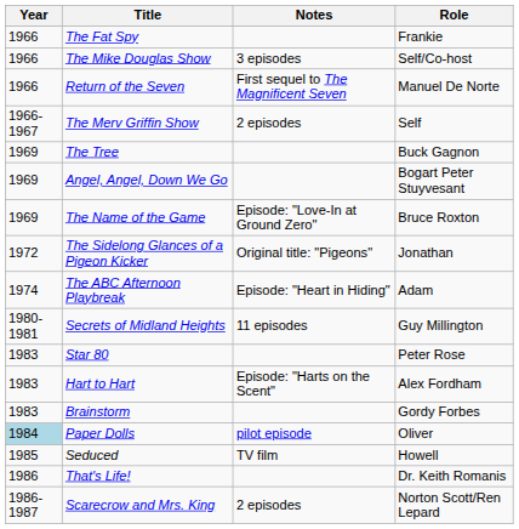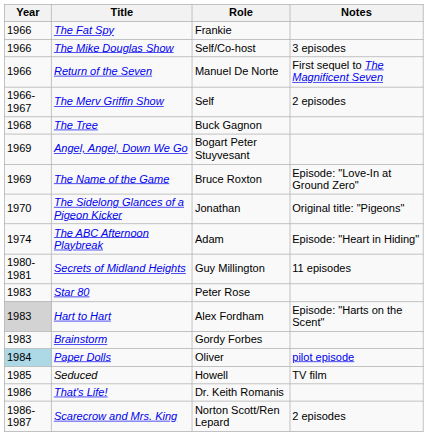 <table class="wikitable">
 <tr>
 <th>Year</th>
 <th>Title</th>
+<th>Role</th>
 <th>Notes</th>
-<th>Role</th>
 </tr>
 <tr>
 <td>1966</td>
 <td><em><a href='#'>The Fat Spy</a></em></td>
+<td>Frankie</td>
 <td></td>
-<td>Frankie</td>
 </tr>
 <tr>
 <td>1966</td>
 <td><em><a href='#'>The Mike Douglas Show</a></em></td>
+<td>Self/Co-host</td>
 <td>3 episodes</td>
-<td>Self/Co-host</td>
 </tr>
 <tr>
 <td>1966</td>
 <td><em><a href='#'>Return of the Seven</a></em></td>
+<td>Manuel De Norte</td>
 <td>First sequel to <em><a href='#'>The Magnificent Seven</a></em></td>
-<td>Manuel De Norte</td>
 </tr>
 <tr>
 <td>1966-1967</td>
 <td><em><a href='#'>The Merv Griffin Show</a></em></td>
+<td>Self</td>
 <td>2 episodes</td>
-<td>Self</td>
 </tr>
 <tr>
-<td>1969</td>
+<td>1968</td>
 <td><em><a href='#'>The Tree</a></em></td>
+<td>Buck Gagnon</td>
 <td></td>
-<td>Buck Gagnon</td>
 </tr>
 <tr>
 <td>1969</td>
 <td><em><a href='#'>Angel, Angel, Down We Go</a></em></td>
+<td>Bogart Peter Stuyvesant</td>
 <td></td>
-<td>Bogart Peter Stuyvesant</td>
 </tr>
 <tr>
 <td>1969</td>
 <td><em><a href='#'>The Name of the Game</a></em></td>
+<td>Bruce Roxton</td>
 <td>Episode: "Love-In at Ground Zero"</td>
-<td>Bruce Roxton</td>
 </tr>
 <tr>
-<td>1972</td>
+<td>1970</td>
 <td><em><a href='#'>The Sidelong Glances of a Pigeon Kicker</a></em></td>
+<td>Jonathan</td>
 <td>Original title: "Pigeons"</td>
-<td>Jonathan</td>
 </tr>
 <tr>
 <td>1974</td>
 <td><em><a href='#'>The ABC Afternoon Playbreak</a></em></td>
+<td>Adam</td>
 <td>Episode: "Heart in Hiding"</td>
-<td>Adam</td>
 </tr>
 <tr>
 <td>1980-1981</td>
 <td><em><a href='#'>Secrets of Midland Heights</a></em></td>
+<td>Guy Millington</td>
 <td>11 episodes</td>
-<td>Guy Millington</td>
 </tr>
 <tr>
 <td>1983</td>
 <td><em><a href='#'>Star 80</a></em></td>
+<td>Peter Rose</td>
 <td></td>
-<td>Peter Rose</td>
 </tr>
 <tr>
-<td>1983</td>
+<td style="background: lightgrey;">1983</td>
 <td><em><a href='#'>Hart to Hart</a></em></td>
+<td>Alex Fordham</td>
 <td>Episode: "Harts on the Scent"</td>
-<td>Alex Fordham</td>
 </tr>
 <tr>
 <td>1983</td>
 <td><em><a href='#'>Brainstorm</a></em></td>
+<td>Gordy Forbes</td>
 <td></td>
-<td>Gordy Forbes</td>
 </tr>
 <tr>
 <td style="background: lightblue;">1984</td>
 <td><em><a href='#'>Paper Dolls</a></em></td>
+<td>Oliver</td>
 <td><a href='#'>pilot episode</a></td>
-<td>Oliver</td>
 </tr>
 <tr>
 <td>1985</td>
 <td><em>Seduced</em></td>
+<td>Howell</td>
 <td>TV film</td>
-<td>Howell</td>
 </tr>
 <tr>
 <td>1986</td>
 <td><em><a href='#'>That's Life!</a></em></td>
+<td>Dr. Keith Romanis</td>
 <td></td>
-<td>Dr. Keith Romanis</td>
 </tr>
 <tr>
 <td>1986-1987</td>
 <td><em><a href='#'>Scarecrow and Mrs. King</a></em></td>
+<td>Norton Scott/Ren Lepard</td>
 <td>2 episodes</td>
-<td>Norton Scott/Ren Lepard</td>
 </tr>
 </table>
